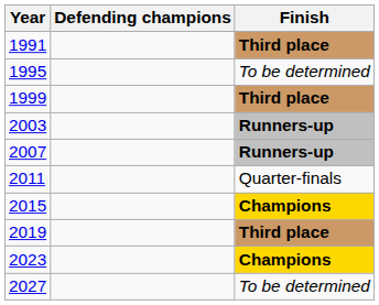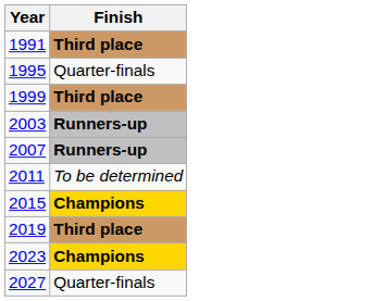 <table class="wikitable">
 <tr>
 <th>Year</th>
-<th>Defending champions</th>
 <th>Finish</th>
 </tr>
 <tr>
 <td><a href='#'>1991</a></td>
-<td></td>
 <td bgcolor=cc9966><strong>Third place</strong></td>
 </tr>
 <tr>
 <td><a href='#'>1995</a></td>
-<td></td>
-<td><em>To be determined</em></td>
+<td>Quarter-finals</td>
 </tr>
 <tr>
 <td><a href='#'>1999</a></td>
-<td></td>
 <td bgcolor=cc9966><strong>Third place</strong></td>
 </tr>
 <tr>
 <td><a href='#'>2003</a></td>
-<td></td>
 <td bgcolor=Silver><strong>Runners-up</strong></td>
 </tr>
 <tr>
 <td><a href='#'>2007</a></td>
-<td></td>
 <td bgcolor=Silver><strong>Runners-up</strong></td>
 </tr>
 <tr>
 <td><a href='#'>2011</a></td>
-<td></td>
-<td>Quarter-finals</td>
+<td><em>To be determined</em></td>
 </tr>
 <tr>
 <td><a href='#'>2015</a></td>
-<td></td>
 <td bgcolor=Gold><strong>Champions</strong></td>
 </tr>
 <tr>
 <td><a href='#'>2019</a></td>
-<td></td>
 <td bgcolor=cc9966><strong>Third place</strong></td>
 </tr>
 <tr>
 <td><a href='#'>2023</a></td>
-<td></td>
 <td bgcolor=Gold><strong>Champions</strong></td>
 </tr>
 <tr>
 <td><a href='#'>2027</a></td>
-<td></td>
-<td><em>To be determined</em></td>
+<td>Quarter-finals</td>
 </tr>
 </table>
